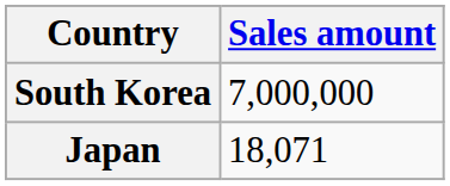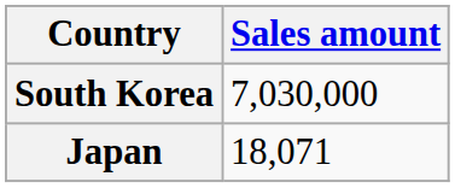 <table class="wikitable sortable plainrowheaders">
 <tr>
 <th>Country</th>
 <th><a href='#'>Sales amount</a></th>
 </tr>
 <tr>
 <th scope="row">South Korea</th>
-<td>7,000,000</td>
+<td>7,030,000</td>
 </tr>
 <tr>
 <th scope="row">Japan </th>
 <td>18,071</td>
 </tr>
 </table>
